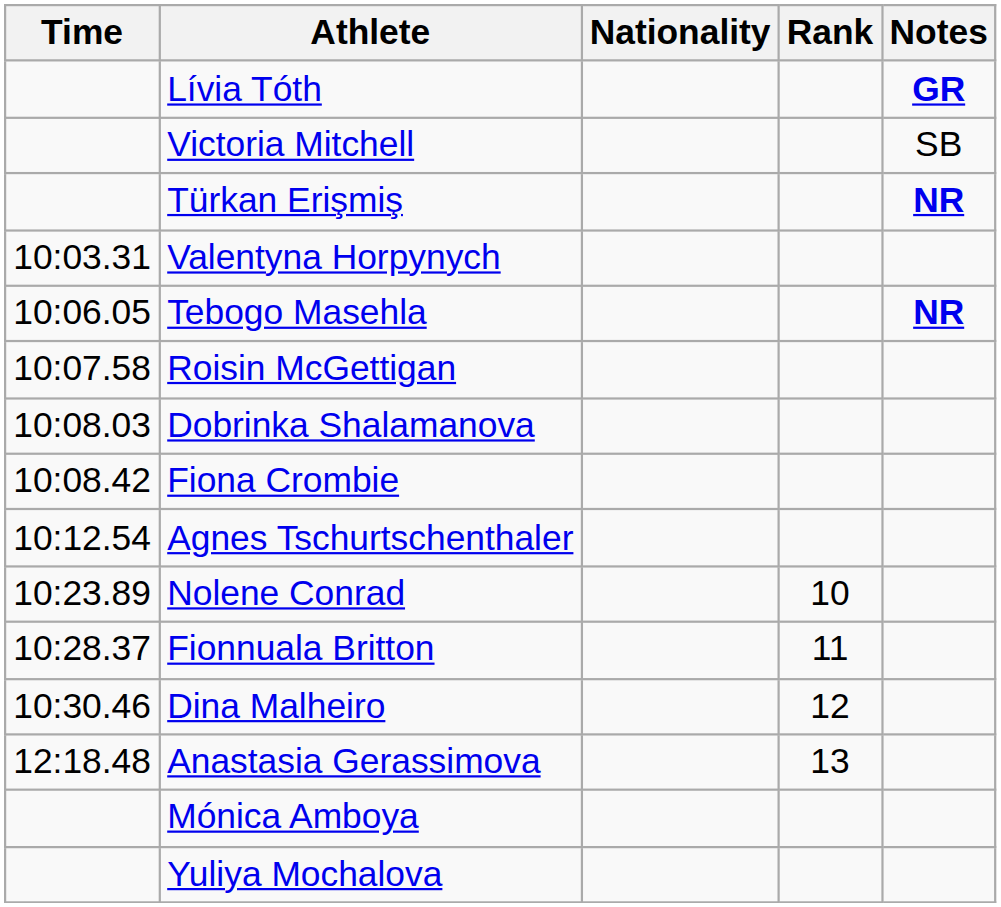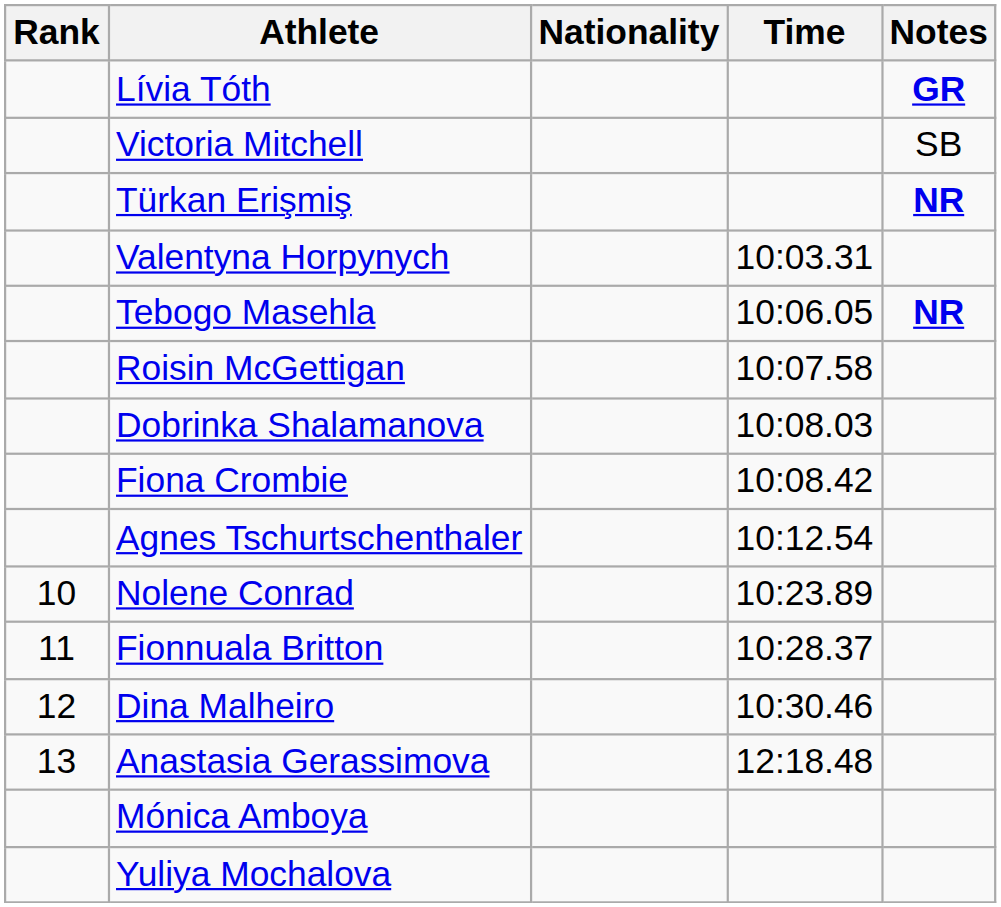 <table class="wikitable sortable" style="text-align:center">
 <tr>
-<th>Time</th>
+<th>Rank</th>
 <th>Athlete</th>
 <th>Nationality</th>
-<th>Rank</th>
+<th>Time</th>
 <th>Notes</th>
 </tr>
 <tr>
 <td></td>
 <td align="left"><a href='#'>Lívia Tóth</a></td>
 <td align=left></td>
 <td></td>
 <td><strong><a href='#'>GR</a></strong></td>
 </tr>
 <tr>
 <td></td>
 <td align="left"><a href='#'>Victoria Mitchell</a></td>
 <td align=left></td>
 <td></td>
 <td>SB</td>
 </tr>
 <tr>
 <td></td>
 <td align="left"><a href='#'>Türkan Erişmiş</a></td>
 <td align=left></td>
 <td></td>
 <td><strong><a href='#'>NR</a></strong></td>
 </tr>
 <tr>
-<td>10:03.31</td>
+<td></td>
 <td align="left"><a href='#'>Valentyna Horpynych</a></td>
 <td align=left></td>
-<td></td>
+<td>10:03.31</td>
 <td></td>
 </tr>
 <tr>
-<td>10:06.05</td>
+<td></td>
 <td align="left"><a href='#'>Tebogo Masehla</a></td>
 <td align=left></td>
-<td></td>
+<td>10:06.05</td>
 <td><strong><a href='#'>NR</a></strong></td>
 </tr>
 <tr>
-<td>10:07.58</td>
+<td></td>
 <td align="left"><a href='#'>Roisin McGettigan</a></td>
 <td align=left></td>
-<td></td>
+<td>10:07.58</td>
 <td></td>
 </tr>
 <tr>
-<td>10:08.03</td>
+<td></td>
 <td align="left"><a href='#'>Dobrinka Shalamanova</a></td>
 <td align=left></td>
-<td></td>
+<td>10:08.03</td>
 <td></td>
 </tr>
 <tr>
-<td>10:08.42</td>
+<td></td>
 <td align="left"><a href='#'>Fiona Crombie</a></td>
 <td align=left></td>
-<td></td>
+<td>10:08.42</td>
 <td></td>
 </tr>
 <tr>
-<td>10:12.54</td>
+<td></td>
 <td align="left"><a href='#'>Agnes Tschurtschenthaler</a></td>
 <td align=left></td>
-<td></td>
+<td>10:12.54</td>
 <td></td>
 </tr>
 <tr>
-<td>10:23.89</td>
+<td>10</td>
 <td align="left"><a href='#'>Nolene Conrad</a></td>
 <td align=left></td>
-<td>10</td>
+<td>10:23.89</td>
 <td></td>
 </tr>
 <tr>
-<td>10:28.37</td>
+<td>11</td>
 <td align="left"><a href='#'>Fionnuala Britton</a></td>
 <td align=left></td>
-<td>11</td>
+<td>10:28.37</td>
 <td></td>
 </tr>
 <tr>
-<td>10:30.46</td>
+<td>12</td>
 <td align="left"><a href='#'>Dina Malheiro</a></td>
 <td align=left></td>
-<td>12</td>
+<td>10:30.46</td>
 <td></td>
 </tr>
 <tr>
-<td>12:18.48</td>
+<td>13</td>
 <td align="left"><a href='#'>Anastasia Gerassimova</a></td>
 <td align=left></td>
-<td>13</td>
+<td>12:18.48</td>
 <td></td>
 </tr>
 <tr>
 <td></td>
 <td align="left"><a href='#'>Mónica Amboya</a></td>
 <td align=left></td>
 <td></td>
 <td></td>
 </tr>
 <tr>
 <td></td>
 <td align="left"><a href='#'>Yuliya Mochalova</a></td>
 <td align=left></td>
 <td></td>
 <td></td>
 </tr>
 </table>
